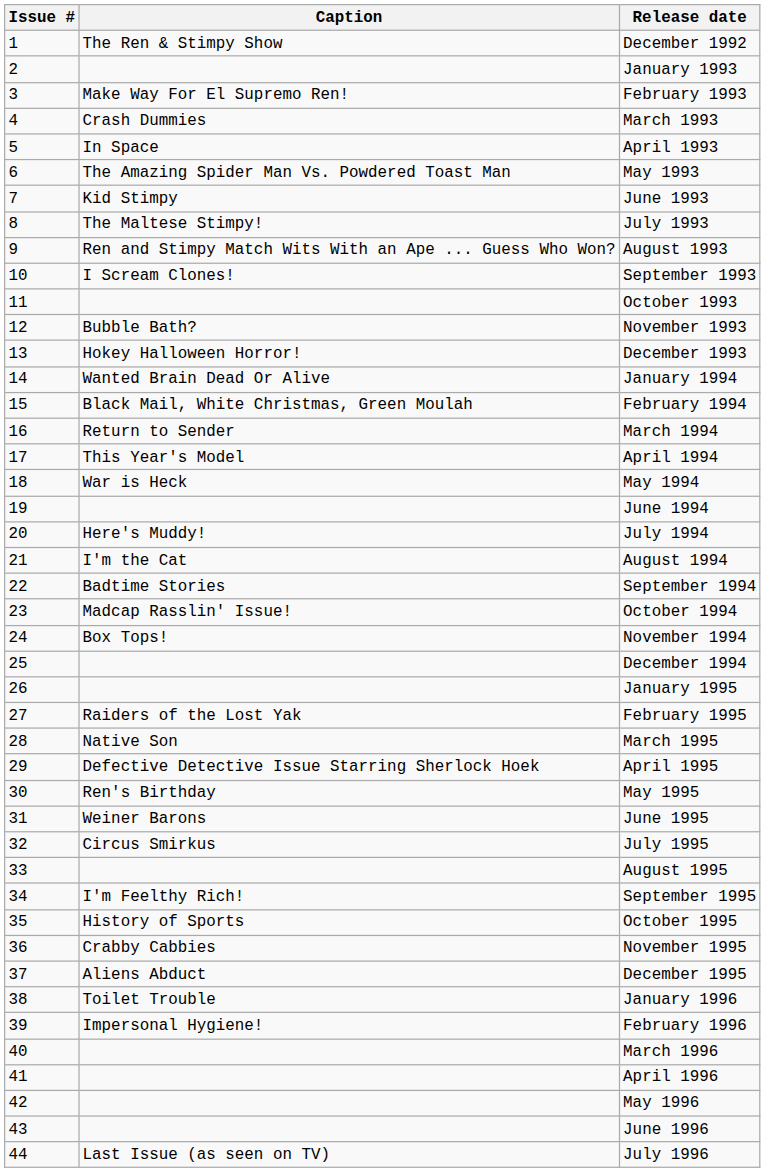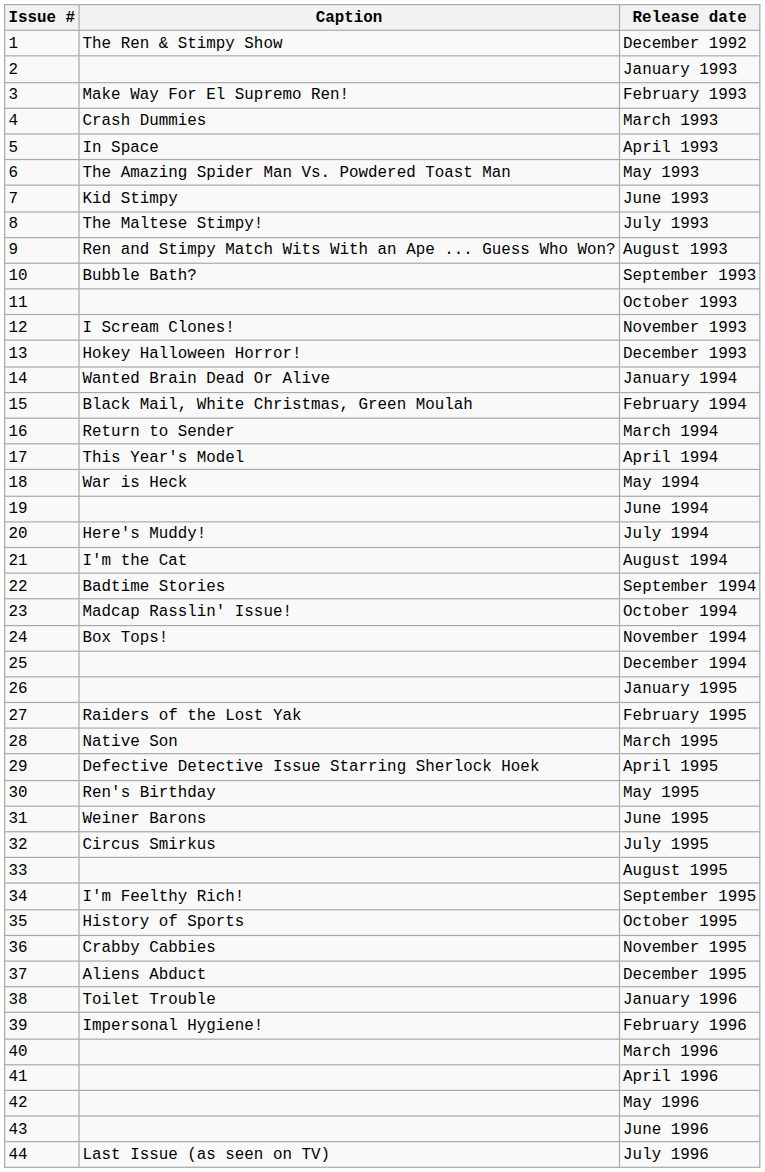 <table class="wikitable collapsible collapsed">
 <tr>
 <th>Issue #</th>
 <th>Caption</th>
 <th>Release date</th>
 </tr>
 <tr>
 <td>1</td>
 <td>The Ren & Stimpy Show</td>
 <td>December 1992</td>
 </tr>
 <tr>
 <td>2</td>
 <td></td>
 <td>January 1993</td>
 </tr>
 <tr>
 <td>3</td>
 <td>Make Way For El Supremo Ren!</td>
 <td>February 1993</td>
 </tr>
 <tr>
 <td>4</td>
 <td>Crash Dummies</td>
 <td>March 1993</td>
 </tr>
 <tr>
 <td>5</td>
 <td>In Space</td>
 <td>April 1993</td>
 </tr>
 <tr>
 <td>6</td>
 <td>The Amazing Spider Man Vs. Powdered Toast Man</td>
 <td>May 1993</td>
 </tr>
 <tr>
 <td>7</td>
 <td>Kid Stimpy</td>
 <td>June 1993</td>
 </tr>
 <tr>
 <td>8</td>
 <td>The Maltese Stimpy!</td>
 <td>July 1993</td>
 </tr>
 <tr>
 <td>9</td>
 <td>Ren and Stimpy Match Wits With an Ape ... Guess Who Won?</td>
 <td>August 1993</td>
 </tr>
 <tr>
 <td>10</td>
-<td>I Scream Clones!</td>
+<td>Bubble Bath?</td>
 <td>September 1993</td>
 </tr>
 <tr>
 <td>11</td>
 <td></td>
 <td>October 1993</td>
 </tr>
 <tr>
 <td>12</td>
-<td>Bubble Bath?</td>
+<td>I Scream Clones!</td>
 <td>November 1993</td>
 </tr>
 <tr>
 <td>13</td>
 <td>Hokey Halloween Horror!</td>
 <td>December 1993</td>
 </tr>
 <tr>
 <td>14</td>
 <td>Wanted Brain Dead Or Alive</td>
 <td>January 1994</td>
 </tr>
 <tr>
 <td>15</td>
 <td>Black Mail, White Christmas, Green Moulah</td>
 <td>February 1994</td>
 </tr>
 <tr>
 <td>16</td>
 <td>Return to Sender</td>
 <td>March 1994</td>
 </tr>
 <tr>
 <td>17</td>
 <td>This Year's Model</td>
 <td>April 1994</td>
 </tr>
 <tr>
 <td>18</td>
 <td>War is Heck</td>
 <td>May 1994</td>
 </tr>
 <tr>
 <td>19</td>
 <td></td>
 <td>June 1994</td>
 </tr>
 <tr>
 <td>20</td>
 <td>Here's Muddy!</td>
 <td>July 1994</td>
 </tr>
 <tr>
 <td>21</td>
 <td>I'm the Cat</td>
 <td>August 1994</td>
 </tr>
 <tr>
 <td>22</td>
 <td>Badtime Stories</td>
 <td>September 1994</td>
 </tr>
 <tr>
 <td>23</td>
 <td>Madcap Rasslin' Issue!</td>
 <td>October 1994</td>
 </tr>
 <tr>
 <td>24</td>
 <td>Box Tops!</td>
 <td>November 1994</td>
 </tr>
 <tr>
 <td>25</td>
 <td></td>
 <td>December 1994</td>
 </tr>
 <tr>
 <td>26</td>
 <td></td>
 <td>January 1995</td>
 </tr>
 <tr>
 <td>27</td>
 <td>Raiders of the Lost Yak</td>
 <td>February 1995</td>
 </tr>
 <tr>
 <td>28</td>
 <td>Native Son</td>
 <td>March 1995</td>
 </tr>
 <tr>
 <td>29</td>
 <td>Defective Detective Issue Starring Sherlock Hoek</td>
 <td>April 1995</td>
 </tr>
 <tr>
 <td>30</td>
 <td>Ren's Birthday</td>
 <td>May 1995</td>
 </tr>
 <tr>
 <td>31</td>
 <td>Weiner Barons</td>
 <td>June 1995</td>
 </tr>
 <tr>
 <td>32</td>
 <td>Circus Smirkus</td>
 <td>July 1995</td>
 </tr>
 <tr>
 <td>33</td>
 <td></td>
 <td>August 1995</td>
 </tr>
 <tr>
 <td>34</td>
 <td>I'm Feelthy Rich!</td>
 <td>September 1995</td>
 </tr>
 <tr>
 <td>35</td>
 <td>History of Sports</td>
 <td>October 1995</td>
 </tr>
 <tr>
 <td>36</td>
 <td>Crabby Cabbies</td>
 <td>November 1995</td>
 </tr>
 <tr>
 <td>37</td>
 <td>Aliens Abduct</td>
 <td>December 1995</td>
 </tr>
 <tr>
 <td>38</td>
 <td>Toilet Trouble</td>
 <td>January 1996</td>
 </tr>
 <tr>
 <td>39</td>
 <td>Impersonal Hygiene!</td>
 <td>February 1996</td>
 </tr>
 <tr>
 <td>40</td>
 <td></td>
 <td>March 1996</td>
 </tr>
 <tr>
 <td>41</td>
 <td></td>
 <td>April 1996</td>
 </tr>
 <tr>
 <td>42</td>
 <td></td>
 <td>May 1996</td>
 </tr>
 <tr>
 <td>43</td>
 <td></td>
 <td>June 1996</td>
 </tr>
 <tr>
 <td>44</td>
 <td>Last Issue (as seen on TV)</td>
 <td>July 1996</td>
 </tr>
 </table>
